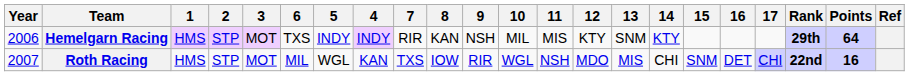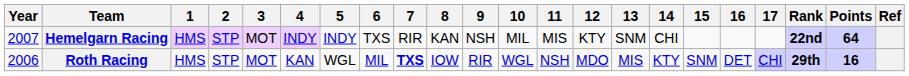 <table class="wikitable" style="text-align:center; font-size:95%">
 <tr>
 <th>Year</th>
 <th>Team</th>
 <th>1</th>
 <th>2</th>
 <th>3</th>
+<th>4</th>
+<th>5</th>
 <th>6</th>
-<th>5</th>
-<th>4</th>
 <th>7</th>
 <th>8</th>
 <th>9</th>
 <th>10</th>
 <th>11</th>
 <th>12</th>
 <th>13</th>
 <th>14</th>
 <th>15</th>
 <th>16</th>
 <th>17</th>
 <th>Rank</th>
 <th>Points</th>
 <th>Ref</th>
 </tr>
 <tr>
-<td><a href='#'>2006</a></td>
+<td><a href='#'>2007</a></td>
 <th><a href='#'>Hemelgarn Racing</a></th>
 <td style="background:#EFCFFF;"><a href='#'>HMS</a><br></td>
 <td style="background:#EFCFFF;"><a href='#'>STP</a><br></td>
 <td style="background:#EFCFFF;">MOT<br></td>
+<td style="background:#EFCFFF;"><a href='#'>INDY</a><br></td>
+<td><a href='#'>INDY</a></td>
 <td>TXS</td>
-<td><a href='#'>INDY</a></td>
-<td style="background:#EFCFFF;"><a href='#'>INDY</a><br></td>
 <td>RIR</td>
 <td>KAN</td>
 <td>NSH</td>
 <td>MIL</td>
 <td>MIS</td>
 <td>KTY</td>
 <td>SNM</td>
-<td><a href='#'>KTY</a></td>
+<td>CHI</td>
 <td></td>
 <td></td>
 <td></td>
-<th style="background:#CFCFFF;"><strong>29th</strong></th>
+<th style="background:#CFCFFF;"><strong>22nd</strong></th>
 <th style="background:#CFCFFF;"><strong>64</strong></th>
 <th></th>
 </tr>
 <tr>
-<td><a href='#'>2007</a></td>
+<td><a href='#'>2006</a></td>
 <th><a href='#'>Roth Racing</a></th>
 <td><a href='#'>HMS</a></td>
 <td><a href='#'>STP</a></td>
 <td><a href='#'>MOT</a></td>
+<td><a href='#'>KAN</a></td>
+<td>WGL</td>
 <td><a href='#'>MIL</a></td>
-<td>WGL</td>
-<td><a href='#'>KAN</a></td>
-<td><a href='#'>TXS</a></td>
+<td><strong><a href='#'>TXS</a></strong></td>
 <td><a href='#'>IOW</a></td>
 <td><a href='#'>RIR</a></td>
 <td><a href='#'>WGL</a></td>
 <td><a href='#'>NSH</a></td>
 <td><a href='#'>MDO</a></td>
 <td><a href='#'>MIS</a></td>
-<td>CHI</td>
+<td><a href='#'>KTY</a></td>
 <td><a href='#'>SNM</a></td>
 <td><a href='#'>DET</a></td>
 <td style="background:#CFCFFF;"><a href='#'>CHI</a><br></td>
-<th style="background:#CFCFFF;"><strong>22nd</strong></th>
+<th style="background:#CFCFFF;"><strong>29th</strong></th>
 <th style="background:#CFCFFF;"><strong>16</strong></th>
 <th></th>
 </tr>
 </table>
